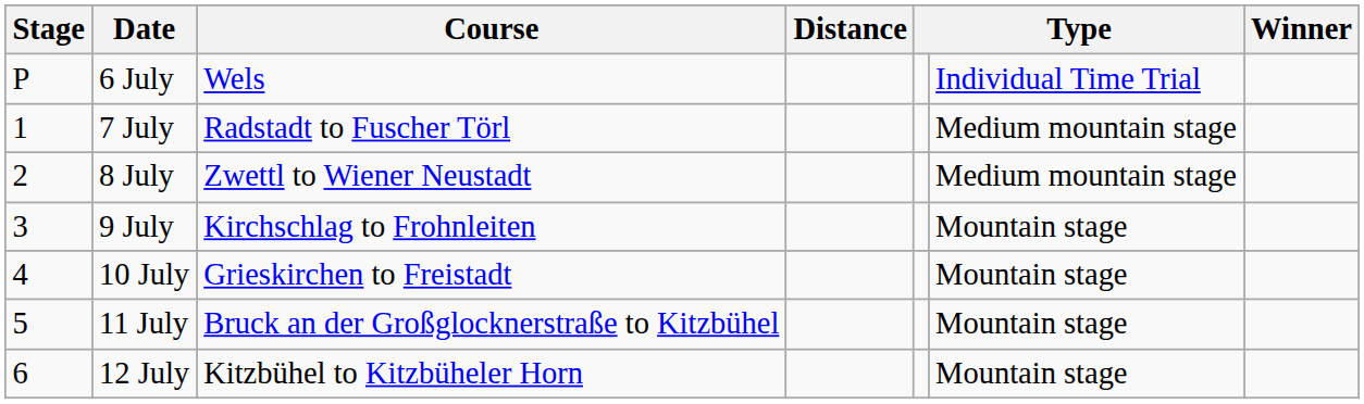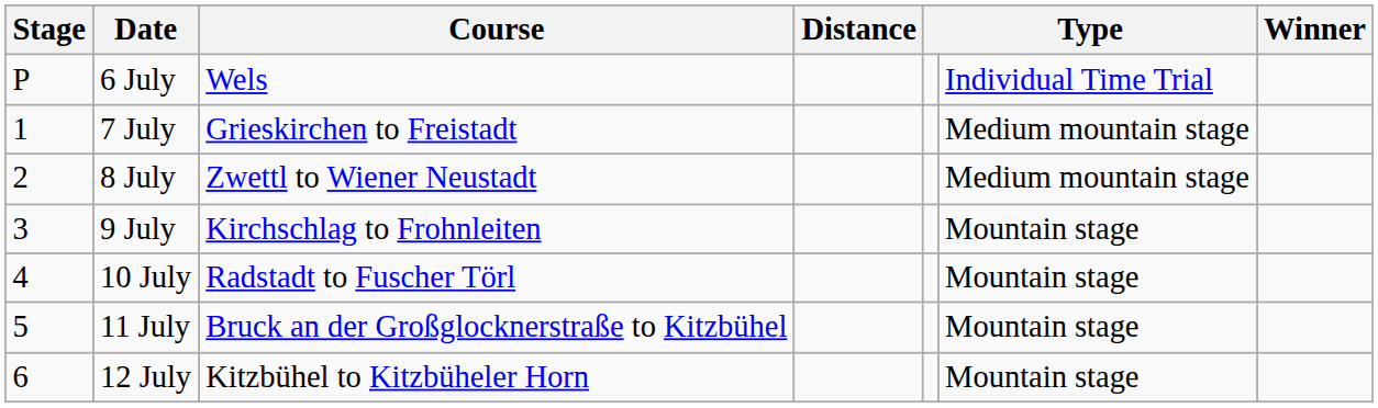 <table class="wikitable">
 <tr>
 <th>Stage</th>
 <th>Date</th>
 <th>Course</th>
 <th>Distance</th>
 <th colspan="2">Type</th>
 <th>Winner</th>
 </tr>
 <tr>
 <td>P</td>
 <td>6 July</td>
 <td><a href='#'>Wels</a></td>
 <td></td>
 <td></td>
 <td><a href='#'>Individual Time Trial</a></td>
 <td></td>
 </tr>
 <tr>
 <td>1</td>
 <td>7 July</td>
-<td><a href='#'>Radstadt</a> to <a href='#'>Fuscher Törl</a></td>
+<td><a href='#'>Grieskirchen</a> to <a href='#'>Freistadt</a></td>
 <td></td>
 <td></td>
 <td>Medium mountain stage</td>
 <td></td>
 </tr>
 <tr>
 <td>2</td>
 <td>8 July</td>
 <td><a href='#'>Zwettl</a> to <a href='#'>Wiener Neustadt</a></td>
 <td></td>
 <td></td>
 <td>Medium mountain stage</td>
 <td></td>
 </tr>
 <tr>
 <td>3</td>
 <td>9 July</td>
 <td><a href='#'>Kirchschlag</a> to <a href='#'>Frohnleiten</a></td>
 <td></td>
 <td></td>
 <td>Mountain stage</td>
 <td></td>
 </tr>
 <tr>
 <td>4</td>
 <td>10 July</td>
-<td><a href='#'>Grieskirchen</a> to <a href='#'>Freistadt</a></td>
+<td><a href='#'>Radstadt</a> to <a href='#'>Fuscher Törl</a></td>
 <td></td>
 <td></td>
 <td>Mountain stage</td>
 <td></td>
 </tr>
 <tr>
 <td>5</td>
 <td>11 July</td>
 <td><a href='#'>Bruck an der Großglocknerstraße</a> to <a href='#'>Kitzbühel</a></td>
 <td></td>
 <td></td>
 <td>Mountain stage</td>
 <td></td>
 </tr>
 <tr>
 <td>6</td>
 <td>12 July</td>
 <td>Kitzbühel to <a href='#'>Kitzbüheler Horn</a></td>
 <td></td>
 <td></td>
 <td>Mountain stage</td>
 <td></td>
 </tr>
 </table>
